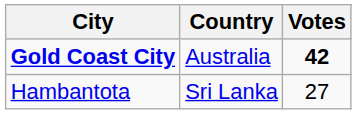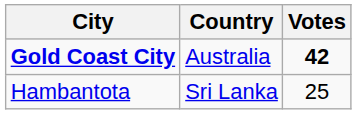 <table class="wikitable" style="margin:auto; margin-left:.5em;">
 <tr>
 <th>City</th>
 <th>Country</th>
 <th>Votes</th>
 </tr>
 <tr>
 <td><strong><a href='#'>Gold Coast City</a></strong></td>
 <td> <a href='#'>Australia</a></td>
 <td style="text-align:center;"><strong>42</strong></td>
 </tr>
 <tr>
 <td><a href='#'>Hambantota</a></td>
 <td> <a href='#'>Sri Lanka</a></td>
-<td style="text-align:center;">27</td>
+<td style="text-align:center;">25</td>
 </tr>
 </table>
